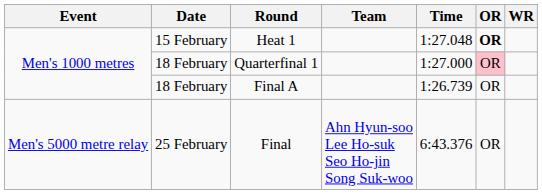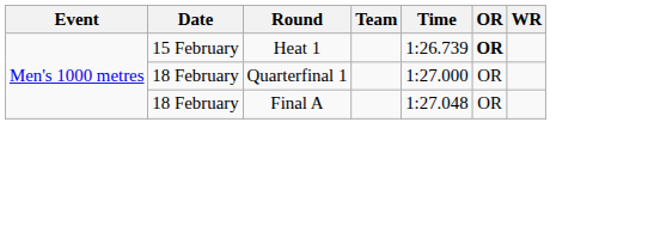 <table class="wikitable" style="text-align:center">
 <tr>
 <th>Event</th>
 <th>Date</th>
 <th>Round</th>
 <th>Team</th>
 <th>Time</th>
 <th>OR</th>
 <th>WR</th>
 </tr>
 <tr>
 <td rowspan=3><a href='#'>Men's 1000 metres</a></td>
 <td>15 February</td>
 <td>Heat 1</td>
 <td align=left></td>
-<td>1:27.048</td>
+<td>1:26.739</td>
 <td><strong>OR</strong></td>
 <td></td>
 </tr>
 <tr>
 <td>18 February</td>
 <td>Quarterfinal 1</td>
 <td align=left></td>
 <td>1:27.000</td>
-<td style="background: pink;">OR</td>
+<td>OR</td>
 <td></td>
 </tr>
 <tr>
 <td>18 February</td>
 <td>Final A</td>
 <td align=left></td>
-<td>1:26.739</td>
-<td>OR</td>
-<td></td>
-</tr>
-<tr>
-<td><a href='#'>Men's 5000 metre relay</a></td>
-<td>25 February</td>
-<td>Final</td>
-<td align=left> <br>  <a href='#'>Ahn Hyun-soo</a> <br> <a href='#'>Lee Ho-suk</a> <br> <a href='#'>Seo Ho-jin</a> <br> <a href='#'>Song Suk-woo</a></td>
-<td>6:43.376</td>
+<td>1:27.048</td>
 <td>OR</td>
 <td></td>
 </tr>
 </table>
